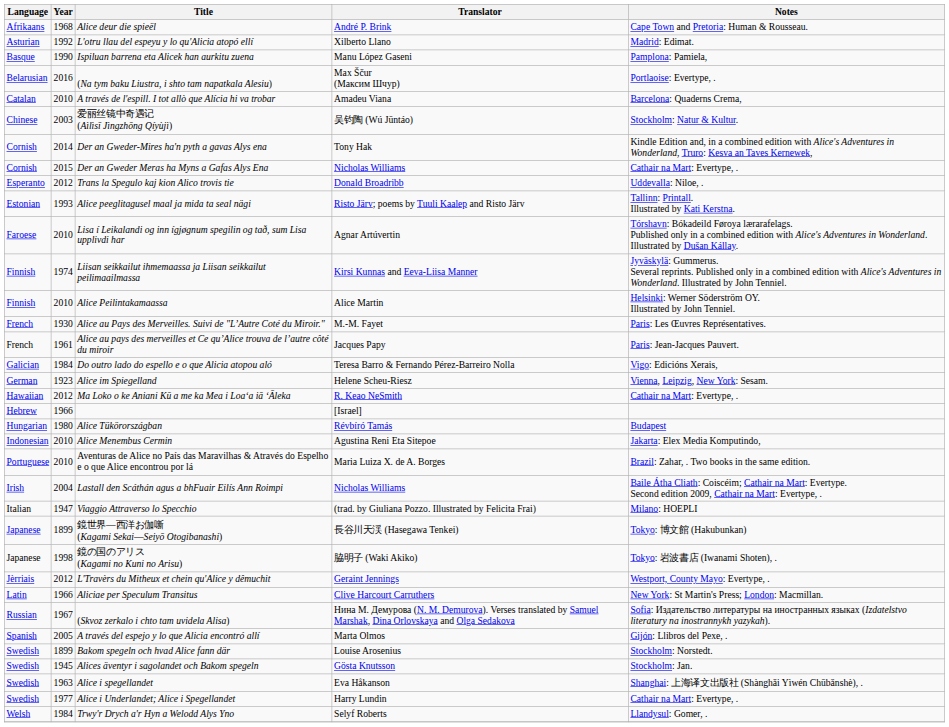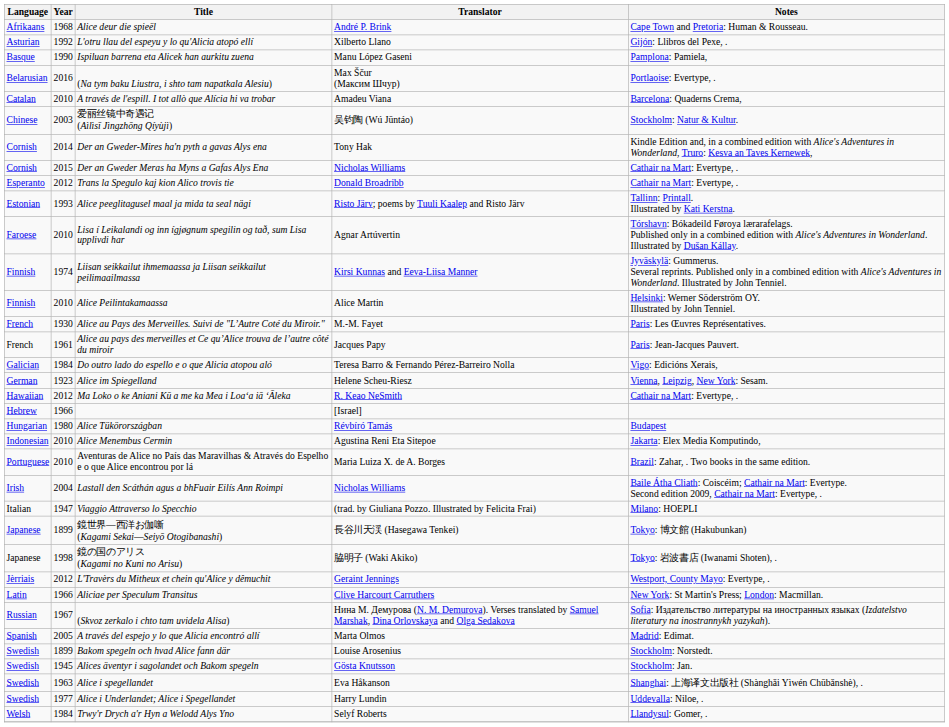 <table class="wikitable sortable" |>
 <tr>
 <th>Language</th>
 <th>Year</th>
 <th>Title</th>
 <th>Translator</th>
 <th>Notes</th>
 </tr>
 <tr>
 <td><a href='#'>Afrikaans</a></td>
 <td>1968</td>
 <td><em>Alice deur die spieël</em></td>
 <td><a href='#'>André P. Brink</a></td>
 <td><a href='#'>Cape Town</a> and <a href='#'>Pretoria</a>: Human & Rousseau.</td>
 </tr>
 <tr>
 <td><a href='#'>Asturian</a></td>
 <td>1992</td>
 <td><em>L'otru llau del espeyu y lo qu'Alicia atopó ellí</em></td>
 <td>Xilberto Llano</td>
-<td><a href='#'>Madrid</a>: Edimat. </td>
+<td><a href='#'>Gijón</a>: Llibros del Pexe, .</td>
 </tr>
 <tr>
 <td><a href='#'>Basque</a></td>
 <td>1990</td>
 <td><em>Ispiluan barrena eta Alicek han aurkitu zuena</em></td>
 <td>Manu López Gaseni</td>
 <td><a href='#'>Pamplona</a>: Pamiela, </td>
 </tr>
 <tr>
 <td><a href='#'>Belarusian</a></td>
 <td>2016</td>
 <td><br>(<em>Na tym baku Liustra, i shto tam napatkala Alesiu</em>)</td>
 <td>Max Ščur<br>(Максим Шчур)</td>
 <td><a href='#'>Portlaoise</a>: Evertype, .</td>
 </tr>
 <tr>
 <td><a href='#'>Catalan</a></td>
 <td>2010</td>
 <td><em>A través de l'espill. I tot allò que Alícia hi va trobar</em></td>
 <td>Amadeu Viana</td>
 <td><a href='#'>Barcelona</a>: Quaderns Crema, </td>
 </tr>
 <tr>
 <td><a href='#'>Chinese</a></td>
 <td>2003</td>
 <td>爱丽丝镜中奇遇记<br>(<em>Aìlìsī Jìngzhōng Qíyùjì</em>)</td>
 <td>吴钧陶 (Wú Jūntáo)</td>
 <td><a href='#'>Stockholm</a>: <a href='#'>Natur & Kultur</a>.</td>
 </tr>
 <tr>
 <td><a href='#'>Cornish</a></td>
 <td>2014</td>
 <td><em>Der an Gweder-Mires ha'n pyth a gavas Alys ena</em></td>
 <td>Tony Hak</td>
 <td>Kindle Edition and, in a combined edition with <em>Alice's Adventures in Wonderland</em>, <a href='#'>Truro</a>: <a href='#'>Kesva an Taves Kernewek</a>, </td>
 </tr>
 <tr>
 <td><a href='#'>Cornish</a></td>
 <td>2015</td>
 <td><em>Der an Gweder Meras ha Myns a Gafas Alys Ena</em></td>
 <td><a href='#'>Nicholas Williams</a></td>
 <td><a href='#'>Cathair na Mart</a>: Evertype, .</td>
 </tr>
 <tr>
 <td><a href='#'>Esperanto</a></td>
 <td>2012</td>
 <td><em>Trans la Spegulo kaj kion Alico trovis tie</em></td>
 <td><a href='#'>Donald Broadribb</a></td>
-<td><a href='#'>Uddevalla</a>: Niloe, .</td>
+<td><a href='#'>Cathair na Mart</a>: Evertype, .</td>
 </tr>
 <tr>
 <td><a href='#'>Estonian</a></td>
 <td>1993</td>
 <td><em>Alice peeglitagusel maal ja mida ta seal nägi</em></td>
 <td><a href='#'>Risto Järv</a>; poems by <a href='#'>Tuuli Kaalep</a> and Risto Järv</td>
 <td><a href='#'>Tallinn</a>: <a href='#'>Printall</a>.<br>Illustrated by <a href='#'>Kati Kerstna</a>.</td>
 </tr>
 <tr>
 <td><a href='#'>Faroese</a></td>
 <td>2010</td>
 <td><em>Lisa í Leikalandi og inn ígjøgnum spegilin og tað, sum Lisa upplivdi har</em></td>
 <td>Agnar Artúvertin</td>
 <td><a href='#'>Tórshavn</a>: Bókadeild Føroya lærarafelags.<br>Published only in a combined edition with <em>Alice's Adventures in Wonderland</em>. Illustrated by <a href='#'>Dušan Kállay</a>.</td>
 </tr>
 <tr>
 <td><a href='#'>Finnish</a></td>
 <td>1974</td>
 <td><em>Liisan seikkailut ihmemaassa ja Liisan seikkailut peilimaailmassa</em></td>
 <td><a href='#'>Kirsi Kunnas</a> and <a href='#'>Eeva-Liisa Manner</a></td>
 <td><a href='#'>Jyväskylä</a>: Gummerus.<br>Several reprints. Published only in a combined edition with <em>Alice's Adventures in Wonderland</em>. Illustrated by John Tenniel.</td>
 </tr>
 <tr>
 <td><a href='#'>Finnish</a></td>
 <td>2010</td>
 <td><em>Alice Peilintakamaassa</em></td>
 <td>Alice Martin</td>
 <td><a href='#'>Helsinki</a>: Werner Söderström OY.<br>Illustrated by John Tenniel.</td>
 </tr>
 <tr>
 <td><a href='#'>French</a></td>
 <td>1930</td>
 <td><em>Alice au Pays des Merveilles. Suivi de "L’Autre Coté du Miroir."</em></td>
 <td>M.-M. Fayet</td>
 <td><a href='#'>Paris</a>: Les Œuvres Représentatives.</td>
 </tr>
 <tr>
 <td>French</td>
 <td>1961</td>
 <td><em>Alice au pays des merveilles et Ce qu’Alice trouva de l’autre côté du miroir</em></td>
 <td>Jacques Papy</td>
 <td><a href='#'>Paris</a>: Jean-Jacques Pauvert.</td>
 </tr>
 <tr>
 <td><a href='#'>Galician</a></td>
 <td>1984</td>
 <td><em>Do outro lado do espello e o que Alicia atopou aló</em></td>
 <td>Teresa Barro & Fernando Pérez-Barreiro Nolla</td>
 <td><a href='#'>Vigo</a>: Edicións Xerais, </td>
 </tr>
 <tr>
 <td><a href='#'>German</a></td>
 <td>1923</td>
 <td><em>Alice im Spiegelland</em></td>
 <td>Helene Scheu-Riesz</td>
 <td><a href='#'>Vienna</a>, <a href='#'>Leipzig</a>, <a href='#'>New York</a>: Sesam.</td>
 </tr>
 <tr>
 <td><a href='#'>Hawaiian</a></td>
 <td>2012</td>
 <td><em>Ma Loko o ke Aniani Kū a me ka Mea i Loaʻa iā ʻĀleka</em></td>
 <td><a href='#'>R. Keao NeSmith</a></td>
 <td><a href='#'>Cathair na Mart</a>: Evertype, .</td>
 </tr>
 <tr>
 <td><a href='#'>Hebrew</a></td>
 <td>1966</td>
 <td></td>
 <td>[Israel]</td>
 </tr>
 <tr>
 <td><a href='#'>Hungarian</a></td>
 <td>1980</td>
 <td><em>Alice Tükörországban</em></td>
 <td><a href='#'>Révbíró Tamás</a></td>
 <td><a href='#'>Budapest</a></td>
 </tr>
 <tr>
 <td><a href='#'>Indonesian</a></td>
 <td>2010</td>
 <td><em>Alice Menembus Cermin</em></td>
 <td>Agustina Reni Eta Sitepoe</td>
 <td><a href='#'>Jakarta</a>: Elex Media Komputindo, </td>
 </tr>
 <tr>
 <td><a href='#'>Portuguese</a></td>
 <td>2010</td>
 <td>Aventuras de Alice no País das Maravilhas & Através do Espelho e o que Alice encontrou por lá</td>
 <td>Maria Luiza X. de A. Borges</td>
 <td><a href='#'>Brazil</a>: Zahar, . Two books in the same edition.</td>
 </tr>
 <tr>
 <td><a href='#'>Irish</a></td>
 <td>2004</td>
 <td><em>Lastall den Scáthán agus a bhFuair Eilís Ann Roimpi</em></td>
 <td><a href='#'>Nicholas Williams</a></td>
 <td><a href='#'>Baile Átha Cliath</a>: Coiscéim; <a href='#'>Cathair na Mart</a>: Evertype.<br>Second edition 2009, <a href='#'>Cathair na Mart</a>: Evertype, .</td>
 </tr>
 <tr>
 <td>Italian</td>
 <td>1947</td>
 <td><em>Viaggio Attraverso lo Specchio</em></td>
 <td>(trad. by Giuliana Pozzo. Illustrated by Felicita Frai)</td>
 <td><a href='#'>Milano</a>: HOEPLI </td>
 </tr>
 <tr>
 <td><a href='#'>Japanese</a></td>
 <td>1899</td>
 <td>鏡世界―西洋お伽噺<br>(<em>Kagami Sekai―Seiyō Otogibanashi</em>)</td>
 <td>長谷川天渓 (Hasegawa Tenkei)</td>
 <td><a href='#'>Tokyo</a>: 博文館 (Hakubunkan)</td>
 </tr>
 <tr>
 <td>Japanese</td>
 <td>1998</td>
 <td>鏡の国のアリス<br>(<em>Kagami no Kuni no Arisu</em>)</td>
 <td>脇明子 (Waki Akiko)</td>
 <td><a href='#'>Tokyo</a>: 岩波書店 (Iwanami Shoten), .</td>
 </tr>
 <tr>
 <td><a href='#'>Jèrriais</a></td>
 <td>2012</td>
 <td><em>L'Travèrs du Mitheux et chein qu'Alice y dêmuchit</em></td>
 <td><a href='#'>Geraint Jennings</a></td>
 <td><a href='#'>Westport, County Mayo</a>: Evertype, .</td>
 </tr>
 <tr>
 <td><a href='#'>Latin</a></td>
 <td>1966</td>
 <td><em>Aliciae per Speculum Transitus</em></td>
 <td><a href='#'>Clive Harcourt Carruthers</a></td>
 <td><a href='#'>New York</a>: St Martin's Press; <a href='#'>London</a>: Macmillan.</td>
 </tr>
 <tr>
 <td><a href='#'>Russian</a></td>
 <td>1967</td>
 <td><br>(<em>Skvoz zerkalo i chto tam uvidela Alisa</em>)</td>
 <td>Нина М. Демурова (<a href='#'>N. M. Demurova</a>). Verses translated by <a href='#'>Samuel Marshak</a>, <a href='#'>Dina Orlovskaya</a> and <a href='#'>Olga Sedakova</a></td>
 <td><a href='#'>Sofia</a>: Издательство литературы на иностранных языках (<em>Izdatelstvo literatury na inostrannykh yazykah</em>).</td>
 </tr>
 <tr>
 <td><a href='#'>Spanish</a></td>
 <td>2005</td>
 <td><em>A través del espejo y lo que Alicia encontró allí</em></td>
 <td>Marta Olmos</td>
-<td><a href='#'>Gijón</a>: Llibros del Pexe, .</td>
+<td><a href='#'>Madrid</a>: Edimat. </td>
 </tr>
 <tr>
 <td><a href='#'>Swedish</a></td>
 <td>1899</td>
 <td><em>Bakom spegeln och hvad Alice fann där</em></td>
 <td>Louise Arosenius</td>
 <td><a href='#'>Stockholm</a>: Norstedt.</td>
 </tr>
 <tr>
 <td><a href='#'>Swedish</a></td>
 <td>1945</td>
 <td><em>Alices äventyr i sagolandet och Bakom spegeln</em></td>
 <td><a href='#'>Gösta Knutsson</a></td>
 <td><a href='#'>Stockholm</a>: Jan.</td>
 </tr>
 <tr>
 <td><a href='#'>Swedish</a></td>
 <td>1963</td>
 <td><em>Alice i spegellandet</em></td>
 <td>Eva Håkanson</td>
 <td><a href='#'>Shanghai</a>: 上海译文出版社 (Shànghǎi Yìwén Chūbǎnshè), .</td>
 </tr>
 <tr>
 <td><a href='#'>Swedish</a></td>
 <td>1977</td>
 <td><em>Alice i Underlandet; Alice i Spegellandet</em></td>
 <td>Harry Lundin</td>
-<td><a href='#'>Cathair na Mart</a>: Evertype, .</td>
+<td><a href='#'>Uddevalla</a>: Niloe, .</td>
 </tr>
 <tr>
 <td><a href='#'>Welsh</a></td>
 <td>1984</td>
 <td><em>Trwy'r Drych a'r Hyn a Welodd Alys Yno</em></td>
 <td>Selyf Roberts</td>
 <td><a href='#'>Llandysul</a>: Gomer, .</td>
 </tr>
 <tr>
 </tr>
 </table>
